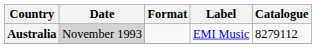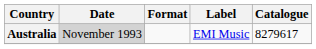 <table class="wikitable plainrowheaders">
 <tr>
 <th scope="col">Country</th>
 <th scope="col">Date</th>
 <th scope="col">Format</th>
 <th scope="col">Label</th>
 <th scope="col">Catalogue</th>
 </tr>
 <tr>
 <th scope="row">Australia</th>
 <td style="background: lightgrey;">November 1993</td>
 <td></td>
 <td><a href='#'>EMI Music</a></td>
-<td>8279112</td>
+<td>8279617</td>
 </tr>
 <tr>
 </tr>
 </table>
